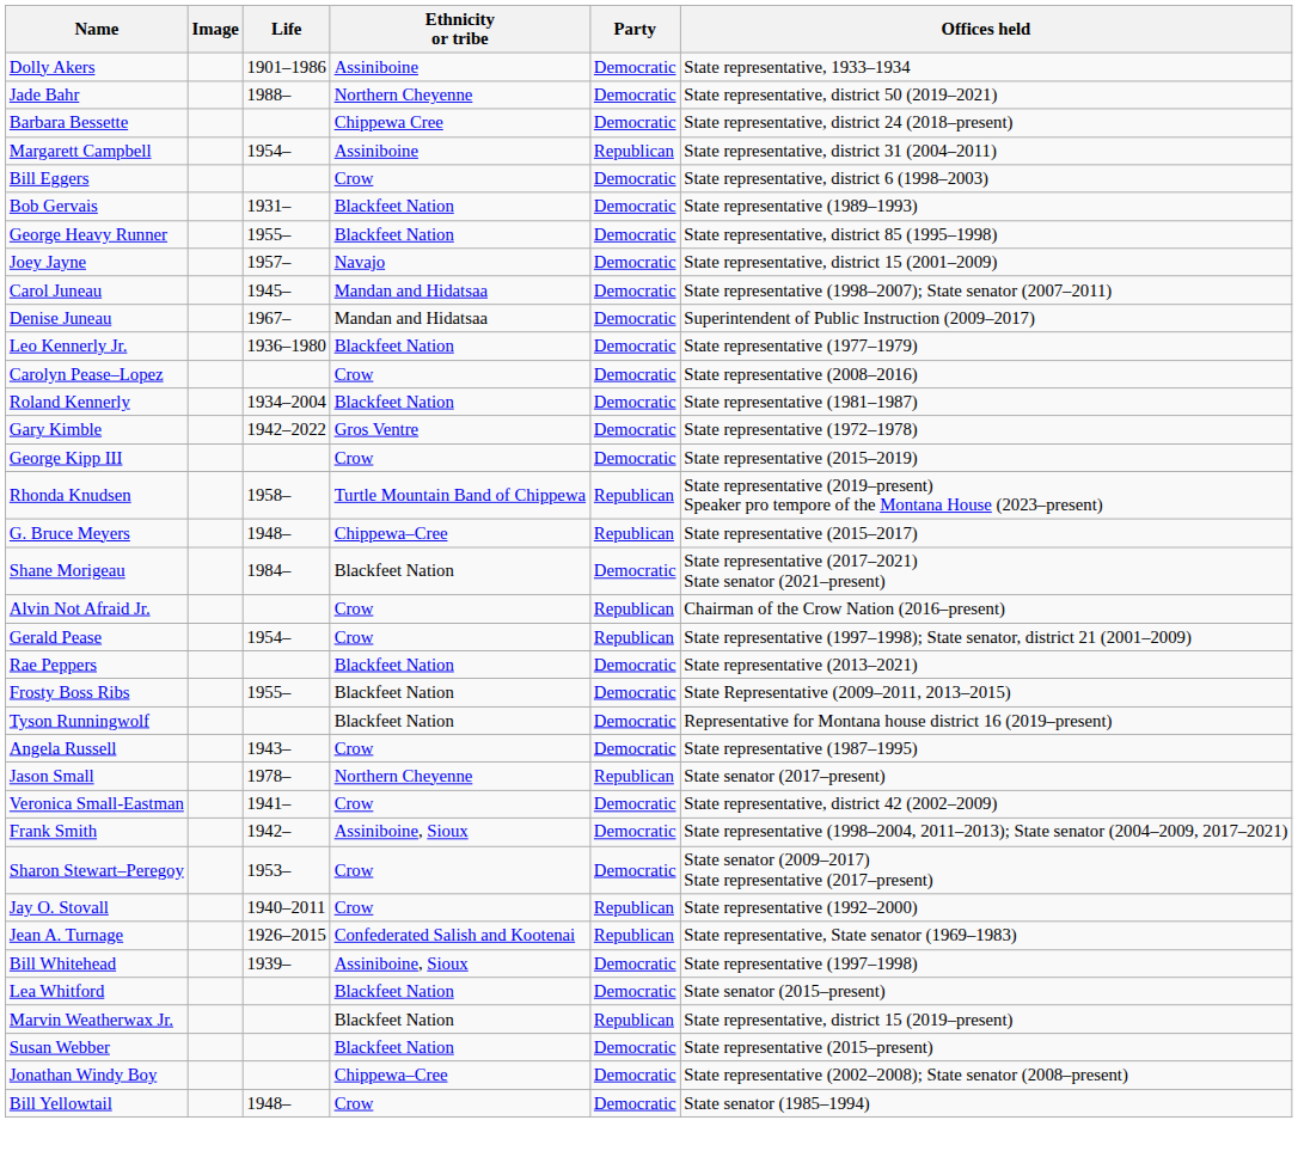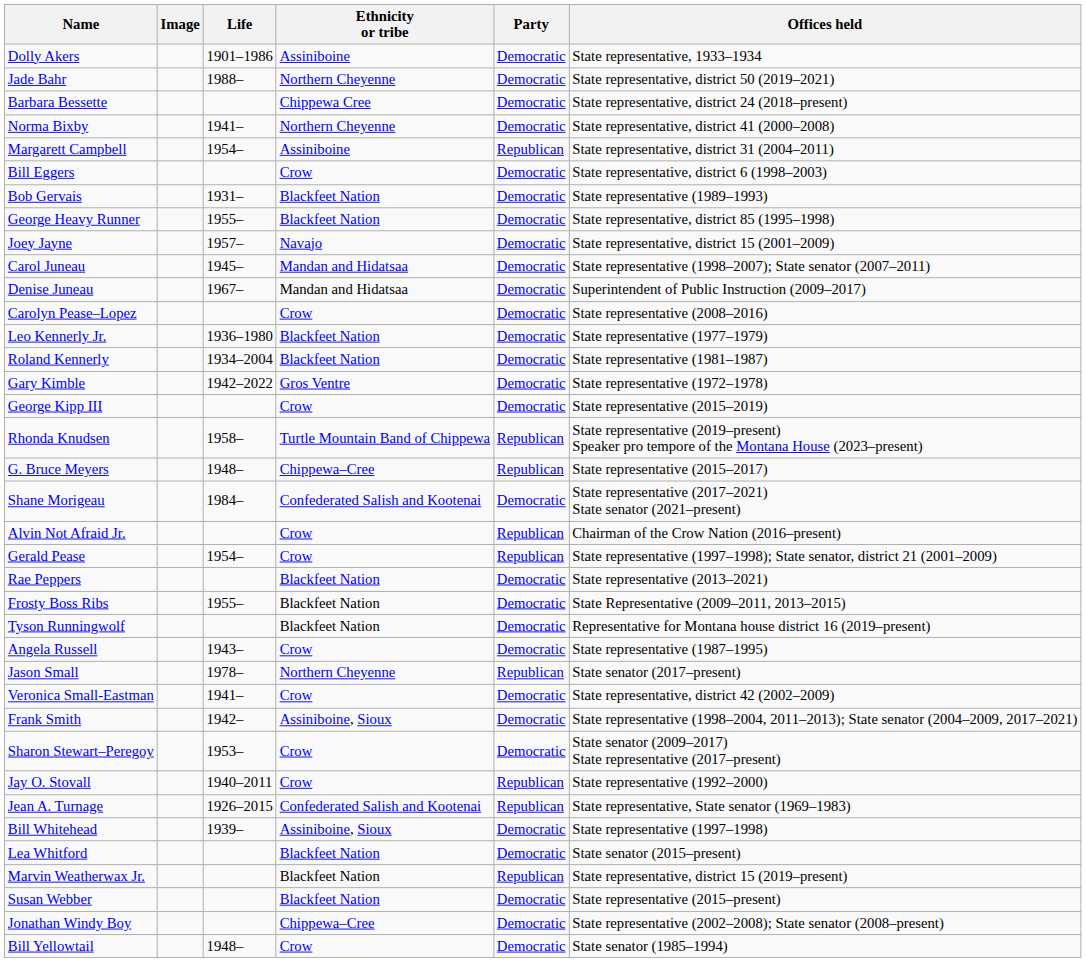 <table class="wikitable">
 <tr>
 <th>Name</th>
 <th>Image</th>
 <th>Life</th>
 <th>Ethnicity<br>or tribe</th>
 <th>Party</th>
 <th>Offices held</th>
 </tr>
 <tr>
 <td style="white-space:nowrap;"><a href='#'>Dolly Akers</a></td>
 <td></td>
 <td>1901–1986</td>
 <td><a href='#'>Assiniboine</a></td>
 <td><a href='#'>Democratic</a></td>
 <td>State representative, 1933–1934</td>
 </tr>
 <tr>
 <td style="white-space:nowrap;"><a href='#'>Jade Bahr</a></td>
 <td></td>
 <td>1988–</td>
 <td><a href='#'>Northern Cheyenne</a></td>
 <td><a href='#'>Democratic</a></td>
 <td>State representative, district 50 (2019–2021)</td>
 </tr>
 <tr>
 <td style="white-space:nowrap;"><a href='#'>Barbara Bessette</a></td>
 <td></td>
 <td></td>
 <td><a href='#'>Chippewa Cree</a></td>
 <td><a href='#'>Democratic</a></td>
 <td>State representative, district 24 (2018–present)</td>
+</tr>
+<tr>
+<td style="white-space:nowrap;"><a href='#'>Norma Bixby</a></td>
+<td></td>
+<td>1941–</td>
+<td><a href='#'>Northern Cheyenne</a></td>
+<td><a href='#'>Democratic</a></td>
+<td>State representative, district 41 (2000–2008)</td>
 </tr>
 <tr>
 <td style="white-space:nowrap;"><a href='#'>Margarett Campbell</a></td>
 <td></td>
 <td>1954–</td>
 <td><a href='#'>Assiniboine</a></td>
 <td><a href='#'>Republican</a></td>
 <td>State representative, district 31 (2004–2011)</td>
 </tr>
 <tr>
 <td style="white-space:nowrap;"><a href='#'>Bill Eggers</a></td>
 <td></td>
 <td></td>
 <td><a href='#'>Crow</a></td>
 <td><a href='#'>Democratic</a></td>
 <td>State representative, district 6 (1998–2003)</td>
 </tr>
 <tr>
 <td style="white-space:nowrap;"><a href='#'>Bob Gervais</a></td>
 <td></td>
 <td>1931–</td>
 <td><a href='#'>Blackfeet Nation</a></td>
 <td><a href='#'>Democratic</a></td>
 <td>State representative (1989–1993)</td>
 </tr>
 <tr>
 <td style="white-space:nowrap;"><a href='#'>George Heavy Runner</a></td>
 <td></td>
 <td>1955–</td>
 <td><a href='#'>Blackfeet Nation</a></td>
 <td><a href='#'>Democratic</a></td>
 <td>State representative, district 85 (1995–1998)</td>
 </tr>
 <tr>
 <td style="white-space:nowrap;"><a href='#'>Joey Jayne</a></td>
 <td></td>
 <td>1957–</td>
 <td><a href='#'>Navajo</a></td>
 <td><a href='#'>Democratic</a></td>
 <td>State representative, district 15 (2001–2009)</td>
 </tr>
 <tr>
 <td style="white-space:nowrap;"><a href='#'>Carol Juneau</a></td>
 <td></td>
 <td>1945–</td>
 <td><a href='#'>Mandan and Hidatsaa</a></td>
 <td><a href='#'>Democratic</a></td>
 <td>State representative (1998–2007); State senator (2007–2011)</td>
 </tr>
 <tr>
 <td style="white-space:nowrap;"><a href='#'>Denise Juneau</a></td>
 <td></td>
 <td>1967–</td>
 <td>Mandan and Hidatsaa</td>
 <td><a href='#'>Democratic</a></td>
 <td>Superintendent of Public Instruction (2009–2017)</td>
 </tr>
 <tr>
+<td style="white-space:nowrap;"><a href='#'>Carolyn Pease–Lopez</a></td>
+<td></td>
+<td></td>
+<td><a href='#'>Crow</a></td>
+<td><a href='#'>Democratic</a></td>
+<td>State representative (2008–2016)</td>
+</tr>
+<tr>
 <td style="white-space:nowrap;"><a href='#'>Leo Kennerly Jr.</a></td>
 <td></td>
 <td>1936–1980</td>
 <td><a href='#'>Blackfeet Nation</a></td>
 <td><a href='#'>Democratic</a></td>
 <td>State representative (1977–1979)</td>
-</tr>
-<tr>
-<td style="white-space:nowrap;"><a href='#'>Carolyn Pease–Lopez</a></td>
-<td></td>
-<td></td>
-<td><a href='#'>Crow</a></td>
-<td><a href='#'>Democratic</a></td>
-<td>State representative (2008–2016)</td>
 </tr>
 <tr>
 <td style="white-space:nowrap;"><a href='#'>Roland Kennerly</a></td>
 <td></td>
 <td>1934–2004</td>
 <td><a href='#'>Blackfeet Nation</a></td>
 <td><a href='#'>Democratic</a></td>
 <td>State representative (1981–1987)</td>
 </tr>
 <tr>
 <td style="white-space:nowrap;"><a href='#'>Gary Kimble</a></td>
 <td></td>
 <td>1942–2022</td>
 <td><a href='#'>Gros Ventre</a></td>
 <td><a href='#'>Democratic</a></td>
 <td>State representative (1972–1978)</td>
 </tr>
 <tr>
 <td style="white-space:nowrap;"><a href='#'>George Kipp III</a></td>
 <td></td>
 <td></td>
 <td><a href='#'>Crow</a></td>
 <td><a href='#'>Democratic</a></td>
 <td>State representative (2015–2019)</td>
 </tr>
 <tr>
 <td style="white-space:nowrap;"><a href='#'>Rhonda Knudsen</a></td>
 <td></td>
 <td>1958–</td>
 <td><a href='#'>Turtle Mountain Band of Chippewa</a></td>
 <td><a href='#'>Republican</a></td>
 <td>State representative (2019–present)<br> Speaker pro tempore of the <a href='#'>Montana House</a> (2023–present)</td>
 </tr>
 <tr>
 <td style="white-space:nowrap;"><a href='#'>G. Bruce Meyers</a></td>
 <td></td>
 <td>1948–</td>
 <td><a href='#'>Chippewa–Cree</a></td>
 <td><a href='#'>Republican</a></td>
 <td>State representative (2015–2017)</td>
 </tr>
 <tr>
 <td style="white-space:nowrap;"><a href='#'>Shane Morigeau</a></td>
 <td></td>
 <td>1984–</td>
-<td>Blackfeet Nation</td>
+<td><a href='#'>Confederated Salish and Kootenai</a></td>
 <td><a href='#'>Democratic</a></td>
 <td>State representative (2017–2021)<br>State senator (2021–present)</td>
 </tr>
 <tr>
 <td style="white-space:nowrap;"><a href='#'>Alvin Not Afraid Jr.</a></td>
 <td></td>
 <td></td>
 <td><a href='#'>Crow</a></td>
 <td><a href='#'>Republican</a></td>
 <td>Chairman of the Crow Nation (2016–present)</td>
 </tr>
 <tr>
 <td style="white-space:nowrap;"><a href='#'>Gerald Pease</a></td>
 <td></td>
 <td>1954–</td>
 <td><a href='#'>Crow</a></td>
 <td><a href='#'>Republican</a></td>
 <td>State representative (1997–1998); State senator, district 21 (2001–2009)</td>
 </tr>
 <tr>
 <td style="white-space:nowrap;"><a href='#'>Rae Peppers</a></td>
 <td></td>
 <td></td>
 <td><a href='#'>Blackfeet Nation</a></td>
 <td><a href='#'>Democratic</a></td>
 <td>State representative (2013–2021)</td>
 </tr>
 <tr>
 <td style="white-space:nowrap;"><a href='#'>Frosty Boss Ribs</a></td>
 <td></td>
 <td>1955–</td>
 <td>Blackfeet Nation</td>
 <td><a href='#'>Democratic</a></td>
 <td>State Representative (2009–2011, 2013–2015)</td>
 </tr>
 <tr>
 <td style="white-space:nowrap;"><a href='#'>Tyson Runningwolf</a></td>
 <td></td>
 <td></td>
 <td>Blackfeet Nation</td>
 <td><a href='#'>Democratic</a></td>
 <td>Representative for Montana house district 16 (2019–present)</td>
 </tr>
 <tr>
 <td style="white-space:nowrap;"><a href='#'>Angela Russell</a></td>
 <td></td>
 <td>1943–</td>
 <td><a href='#'>Crow</a></td>
 <td><a href='#'>Democratic</a></td>
 <td>State representative (1987–1995)</td>
 </tr>
 <tr>
 <td style="white-space:nowrap;"><a href='#'>Jason Small</a></td>
 <td></td>
 <td>1978–</td>
 <td><a href='#'>Northern Cheyenne</a></td>
 <td><a href='#'>Republican</a></td>
 <td>State senator (2017–present)</td>
 </tr>
 <tr>
 <td style="white-space:nowrap;"><a href='#'>Veronica Small-Eastman</a></td>
 <td></td>
 <td>1941–</td>
 <td><a href='#'>Crow</a></td>
 <td><a href='#'>Democratic</a></td>
 <td>State representative, district 42 (2002–2009)</td>
 </tr>
 <tr>
 <td style="white-space:nowrap;"><a href='#'>Frank Smith</a></td>
 <td></td>
 <td>1942–</td>
 <td><a href='#'>Assiniboine</a>, <a href='#'>Sioux</a></td>
 <td><a href='#'>Democratic</a></td>
 <td>State representative (1998–2004, 2011–2013); State senator (2004–2009, 2017–2021)</td>
 </tr>
 <tr>
 <td style="white-space:nowrap;"><a href='#'>Sharon Stewart–Peregoy</a></td>
 <td></td>
 <td>1953–</td>
 <td><a href='#'>Crow</a></td>
 <td><a href='#'>Democratic</a></td>
 <td>State senator (2009–2017)<br>State representative (2017–present)</td>
 </tr>
 <tr>
 <td style="white-space:nowrap;"><a href='#'>Jay O. Stovall</a></td>
 <td></td>
 <td>1940–2011</td>
 <td><a href='#'>Crow</a></td>
 <td><a href='#'>Republican</a></td>
 <td>State representative (1992–2000)</td>
 </tr>
 <tr>
 <td style="white-space:nowrap;"><a href='#'>Jean A. Turnage</a></td>
 <td></td>
 <td>1926–2015</td>
 <td><a href='#'>Confederated Salish and Kootenai</a></td>
 <td><a href='#'>Republican</a></td>
 <td>State representative, State senator (1969–1983)</td>
 </tr>
 <tr>
 <td style="white-space:nowrap;"><a href='#'>Bill Whitehead</a></td>
 <td></td>
 <td>1939–</td>
 <td><a href='#'>Assiniboine</a>, <a href='#'>Sioux</a></td>
 <td><a href='#'>Democratic</a></td>
 <td>State representative (1997–1998)</td>
 </tr>
 <tr>
 <td style="white-space:nowrap;"><a href='#'>Lea Whitford</a></td>
 <td></td>
 <td></td>
 <td><a href='#'>Blackfeet Nation</a></td>
 <td><a href='#'>Democratic</a></td>
 <td>State senator (2015–present)</td>
 </tr>
 <tr>
 <td style="white-space:nowrap;"><a href='#'>Marvin Weatherwax Jr.</a></td>
 <td></td>
 <td></td>
 <td>Blackfeet Nation</td>
 <td><a href='#'>Republican</a></td>
 <td>State representative, district 15 (2019–present)</td>
 </tr>
 <tr>
 <td style="white-space:nowrap;"><a href='#'>Susan Webber</a></td>
 <td></td>
 <td></td>
 <td><a href='#'>Blackfeet Nation</a></td>
 <td><a href='#'>Democratic</a></td>
 <td>State representative (2015–present)</td>
 </tr>
 <tr>
 <td style="white-space:nowrap;"><a href='#'>Jonathan Windy Boy</a></td>
 <td></td>
 <td></td>
 <td><a href='#'>Chippewa–Cree</a></td>
 <td><a href='#'>Democratic</a></td>
 <td>State representative (2002–2008); State senator (2008–present)</td>
 </tr>
 <tr>
 <td style="white-space:nowrap;"><a href='#'>Bill Yellowtail</a></td>
 <td></td>
 <td>1948–</td>
 <td><a href='#'>Crow</a></td>
 <td><a href='#'>Democratic</a></td>
 <td>State senator (1985–1994)</td>
 </tr>
 </table>
